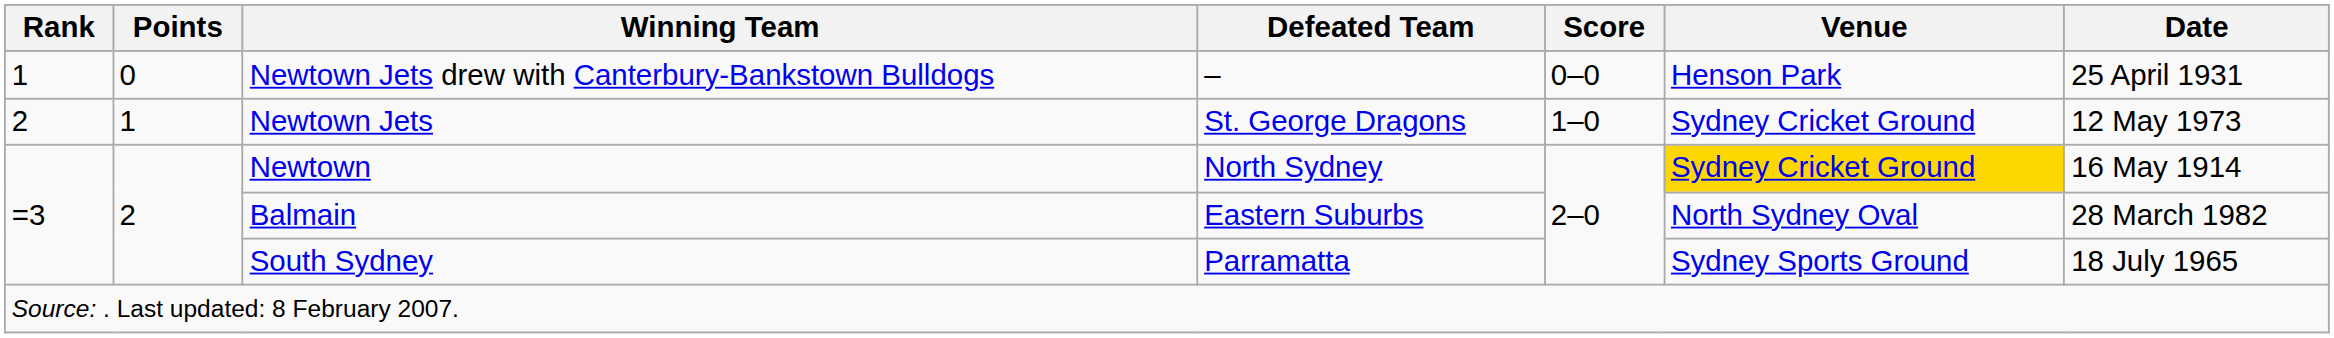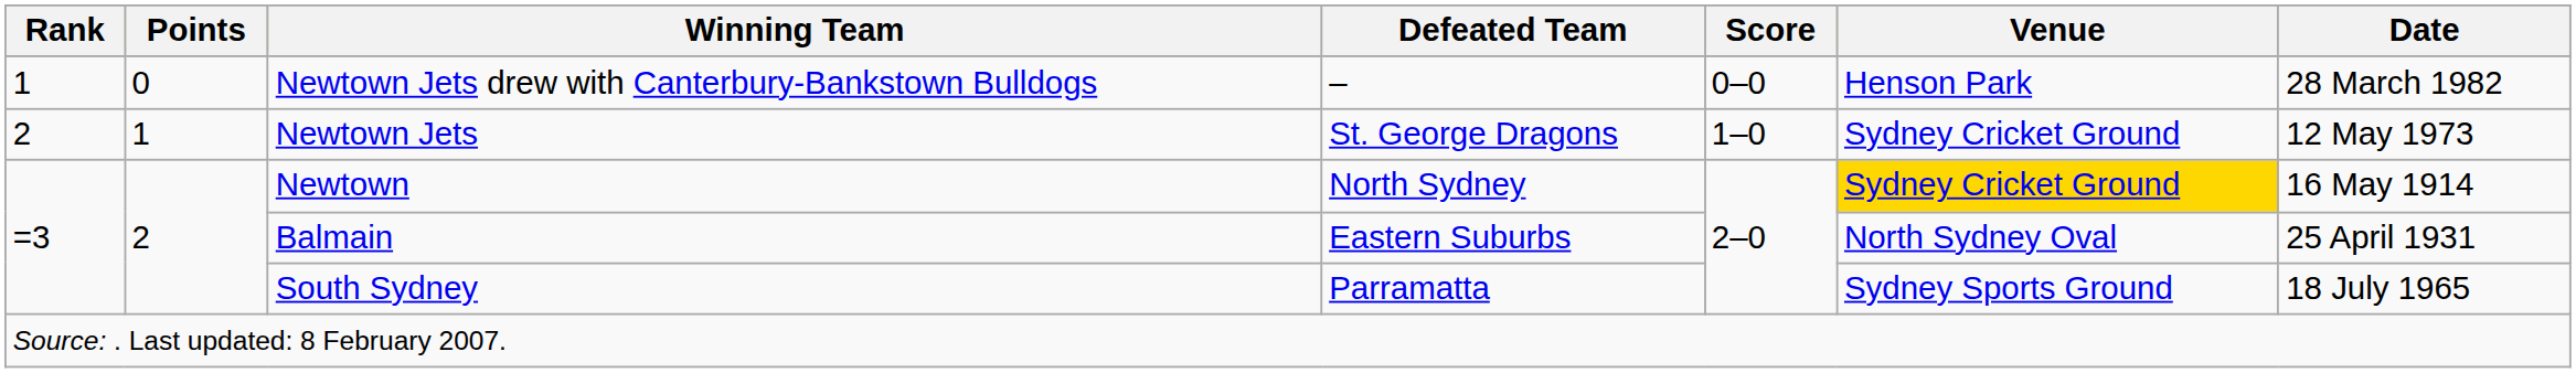 <table class="wikitable" style="width:100%">
 <tr style="background:#bdb76b;">
 <th>Rank</th>
 <th>Points</th>
 <th>Winning Team</th>
 <th>Defeated Team</th>
 <th>Score</th>
 <th>Venue</th>
 <th>Date</th>
 </tr>
 <tr>
 <td>1</td>
 <td>0</td>
 <td><a href='#'>Newtown Jets</a> drew with <a href='#'>Canterbury-Bankstown Bulldogs</a></td>
 <td>–</td>
 <td>0–0</td>
 <td><a href='#'>Henson Park</a></td>
-<td>25 April 1931</td>
+<td>28 March 1982</td>
 </tr>
 <tr>
 <td>2</td>
 <td>1</td>
 <td><a href='#'>Newtown Jets</a></td>
 <td><a href='#'>St. George Dragons</a></td>
 <td>1–0</td>
 <td><a href='#'>Sydney Cricket Ground</a></td>
 <td>12 May 1973</td>
 </tr>
 <tr>
 <td rowspan="3">=3</td>
 <td rowspan="3">2</td>
 <td><a href='#'>Newtown</a></td>
 <td><a href='#'>North Sydney</a></td>
 <td rowspan="3">2–0</td>
 <td style="background: gold;"><a href='#'>Sydney Cricket Ground</a></td>
 <td>16 May 1914</td>
 </tr>
 <tr>
 <td><a href='#'>Balmain</a></td>
 <td><a href='#'>Eastern Suburbs</a></td>
 <td><a href='#'>North Sydney Oval</a></td>
-<td>28 March 1982</td>
+<td>25 April 1931</td>
 </tr>
 <tr>
 <td><a href='#'>South Sydney</a></td>
 <td><a href='#'>Parramatta</a></td>
 <td><a href='#'>Sydney Sports Ground</a></td>
 <td>18 July 1965</td>
 </tr>
 <tr>
 <td colspan=7><small><em>Source: </em>. Last updated: 8 February 2007.</small></td>
 </tr>
 </table>
